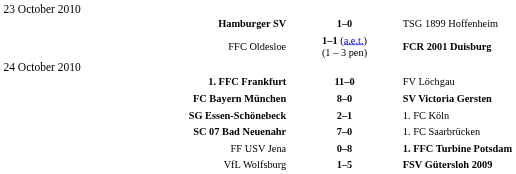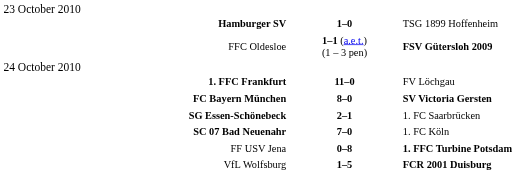 <table width=100% cellspacing=1>
 <tr>
 <th width=25%></th>
 <th width=10%></th>
 <th width=25%></th>
 <th></th>
 </tr>
 <tr>
 <td>23 October 2010</td>
 </tr>
 <tr style=font-size:90%>
 <td align=right><strong>Hamburger SV</strong></td>
 <td align=center><strong>1–0</strong></td>
 <td>TSG 1899 Hoffenheim</td>
 </tr>
 <tr>
 <td></td>
 </tr>
 <tr style=font-size:90%>
 <td align=right>FFC Oldesloe</td>
 <td align=center><strong>1–1</strong> (<a href='#'>a.e.t.</a>)<br>(1 – 3 pen)</td>
-<td><strong>FCR 2001 Duisburg</strong></td>
+<td><strong>FSV Gütersloh 2009</strong></td>
 </tr>
 <tr>
 <td>24 October 2010</td>
 </tr>
 <tr style=font-size:90%>
 <td align=right><strong>1. FFC Frankfurt</strong></td>
 <td align=center><strong>11–0</strong></td>
 <td>FV Löchgau</td>
 </tr>
 <tr>
 <td></td>
 </tr>
 <tr style=font-size:90%>
 <td align=right><strong>FC Bayern München</strong></td>
 <td align=center><strong>8–0</strong></td>
 <td><strong>SV Victoria Gersten</strong></td>
 </tr>
 <tr>
 <td></td>
 </tr>
 <tr style=font-size:90%>
 <td align=right><strong>SG Essen-Schönebeck</strong></td>
 <td align=center><strong>2–1</strong></td>
-<td>1. FC Köln</td>
+<td>1. FC Saarbrücken</td>
 </tr>
 <tr>
 <td></td>
 </tr>
 <tr style=font-size:90%>
 <td align=right><strong>SC 07 Bad Neuenahr</strong></td>
 <td align=center><strong>7–0</strong></td>
-<td>1. FC Saarbrücken</td>
+<td>1. FC Köln</td>
 </tr>
 <tr>
 <td></td>
 </tr>
 <tr style=font-size:90%>
 <td align=right>FF USV Jena</td>
 <td align=center><strong>0–8</strong></td>
 <td><strong>1. FFC Turbine Potsdam</strong></td>
 </tr>
 <tr>
 <td></td>
 </tr>
 <tr style=font-size:90%>
 <td align=right>VfL Wolfsburg</td>
 <td align=center><strong>1–5</strong></td>
-<td><strong>FSV Gütersloh 2009</strong></td>
+<td><strong>FCR 2001 Duisburg</strong></td>
 </tr>
 <tr>
 </tr>
 </table>
